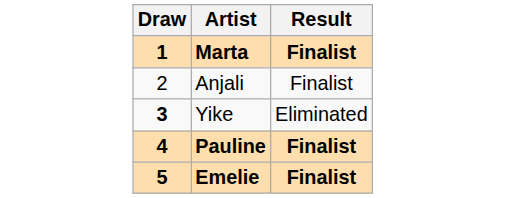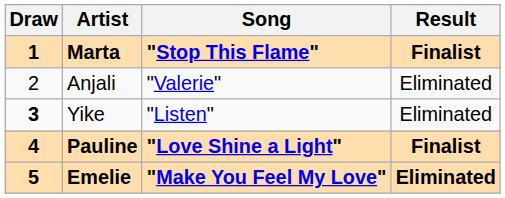 <table class="sortable wikitable" style="margin: 1em auto 1em auto; text-align:center">
 <tr>
 <th scope="col">Draw</th>
 <th scope="col">Artist</th>
+<th scope="col">Song </th>
 <th scope="col">Result</th>
 </tr>
 <tr style="font-weight: bold; background: navajowhite;">
 <td>1</td>
 <td align="left">Marta</td>
+<td align="left">"<a href='#'>Stop This Flame</a>" </td>
 <td>Finalist</td>
 </tr>
 <tr>
 <td>2</td>
 <td align="left">Anjali</td>
-<td>Finalist</td>
+<td align="left">"<a href='#'>Valerie</a>" </td>
+<td>Eliminated</td>
 </tr>
 <tr>
 <td><strong>3</strong></td>
 <td align="left">Yike</td>
+<td align="left">"<a href='#'>Listen</a>" </td>
 <td>Eliminated</td>
 </tr>
 <tr style="font-weight: bold; background: navajowhite;">
 <td>4</td>
 <td align="left">Pauline</td>
+<td align="left">"<a href='#'>Love Shine a Light</a>" </td>
 <td>Finalist</td>
 </tr>
 <tr style="font-weight: bold; background: navajowhite;">
 <td>5</td>
 <td align="left">Emelie</td>
-<td>Finalist</td>
+<td align="left">"<a href='#'>Make You Feel My Love</a>" </td>
+<td>Eliminated</td>
 </tr>
 </table>
